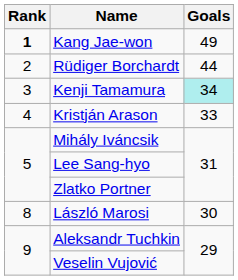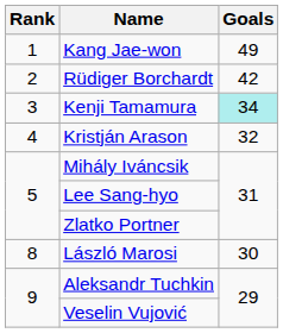 <table class="wikitable sortable" style="text-align: center;">
 <tr>
 <th>Rank</th>
 <th>Name</th>
 <th>Goals</th>
 </tr>
 <tr>
-<td><strong>1</strong></td>
+<td>1</td>
 <td align=left> <a href='#'>Kang Jae-won</a></td>
 <td>49</td>
 </tr>
 <tr>
 <td>2</td>
 <td align=left> <a href='#'>Rüdiger Borchardt</a></td>
-<td>44</td>
+<td>42</td>
 </tr>
 <tr>
 <td>3</td>
 <td align=left> <a href='#'>Kenji Tamamura</a></td>
 <td style="background: paleturquoise;">34</td>
 </tr>
 <tr>
 <td>4</td>
 <td align=left> <a href='#'>Kristján Arason</a></td>
-<td>33</td>
+<td>32</td>
 </tr>
 <tr>
 <td rowspan=3>5</td>
 <td align=left> <a href='#'>Mihály Iváncsik</a></td>
 <td rowspan=3>31</td>
 </tr>
 <tr>
 <td align=left> <a href='#'>Lee Sang-hyo</a></td>
 </tr>
 <tr>
 <td align=left> <a href='#'>Zlatko Portner</a></td>
 </tr>
 <tr>
 <td>8</td>
 <td align=left> <a href='#'>László Marosi</a></td>
 <td>30</td>
 </tr>
 <tr>
 <td rowspan=2>9</td>
 <td align=left> <a href='#'>Aleksandr Tuchkin</a></td>
 <td rowspan=2>29</td>
 </tr>
 <tr>
 <td align=left> <a href='#'>Veselin Vujović</a></td>
 </tr>
 </table>
